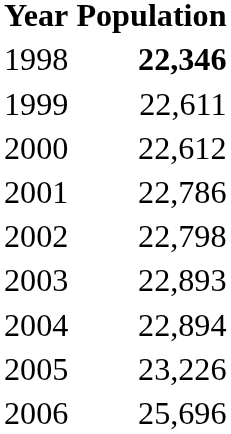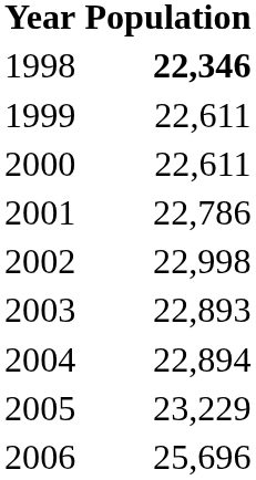 <table>
 <tr>
 <th>Year</th>
 <th>Population</th>
 </tr>
 <tr>
 <td>1998</td>
 <td align="right"><strong>22,346</strong></td>
 </tr>
 <tr>
 <td>1999</td>
 <td align="right">22,611</td>
 </tr>
 <tr>
 <td>2000</td>
-<td align="right">22,612</td>
+<td align="right">22,611</td>
 </tr>
 <tr>
 <td>2001</td>
 <td align="right">22,786</td>
 </tr>
 <tr>
 <td>2002</td>
-<td align="right">22,798</td>
+<td align="right">22,998</td>
 </tr>
 <tr>
 <td>2003</td>
 <td align="right">22,893</td>
 </tr>
 <tr>
 <td>2004</td>
 <td align="right">22,894</td>
 </tr>
 <tr>
 <td>2005</td>
-<td align="right">23,226</td>
+<td align="right">23,229</td>
 </tr>
 <tr>
 <td>2006</td>
 <td align="right">25,696</td>
 </tr>
 </table>
